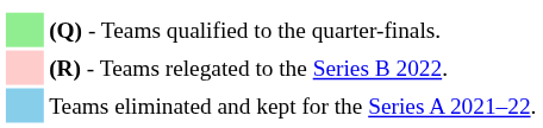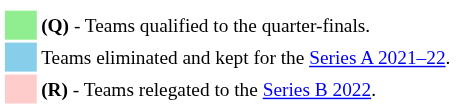 <table>
 <tr>
 <td style="width: 20px;"></td>
 <td bgcolor=#ffffff></td>
 </tr>
 <tr>
 <td bgcolor=#90EE90></td>
 <td bgcolor=#ffffff><small><strong>(Q)</strong> - Teams qualified to the quarter-finals.</small></td>
 </tr>
 <tr>
+<td bgcolor=#87CEEB></td>
+<td bgcolor=#ffffff><small>Teams eliminated and kept for the <a href='#'>Series A 2021–22</a>.</small></td>
+</tr>
+<tr>
 <td bgcolor=#FFCCCC></td>
 <td bgcolor=#ffffff><small><strong>(R)</strong> - Teams relegated to the <a href='#'>Series B 2022</a>.</small></td>
 </tr>
-<tr>
-<td bgcolor=#87CEEB></td>
-<td bgcolor=#ffffff><small>Teams eliminated and kept for the <a href='#'>Series A 2021–22</a>.</small></td>
-</tr>
 </table>
